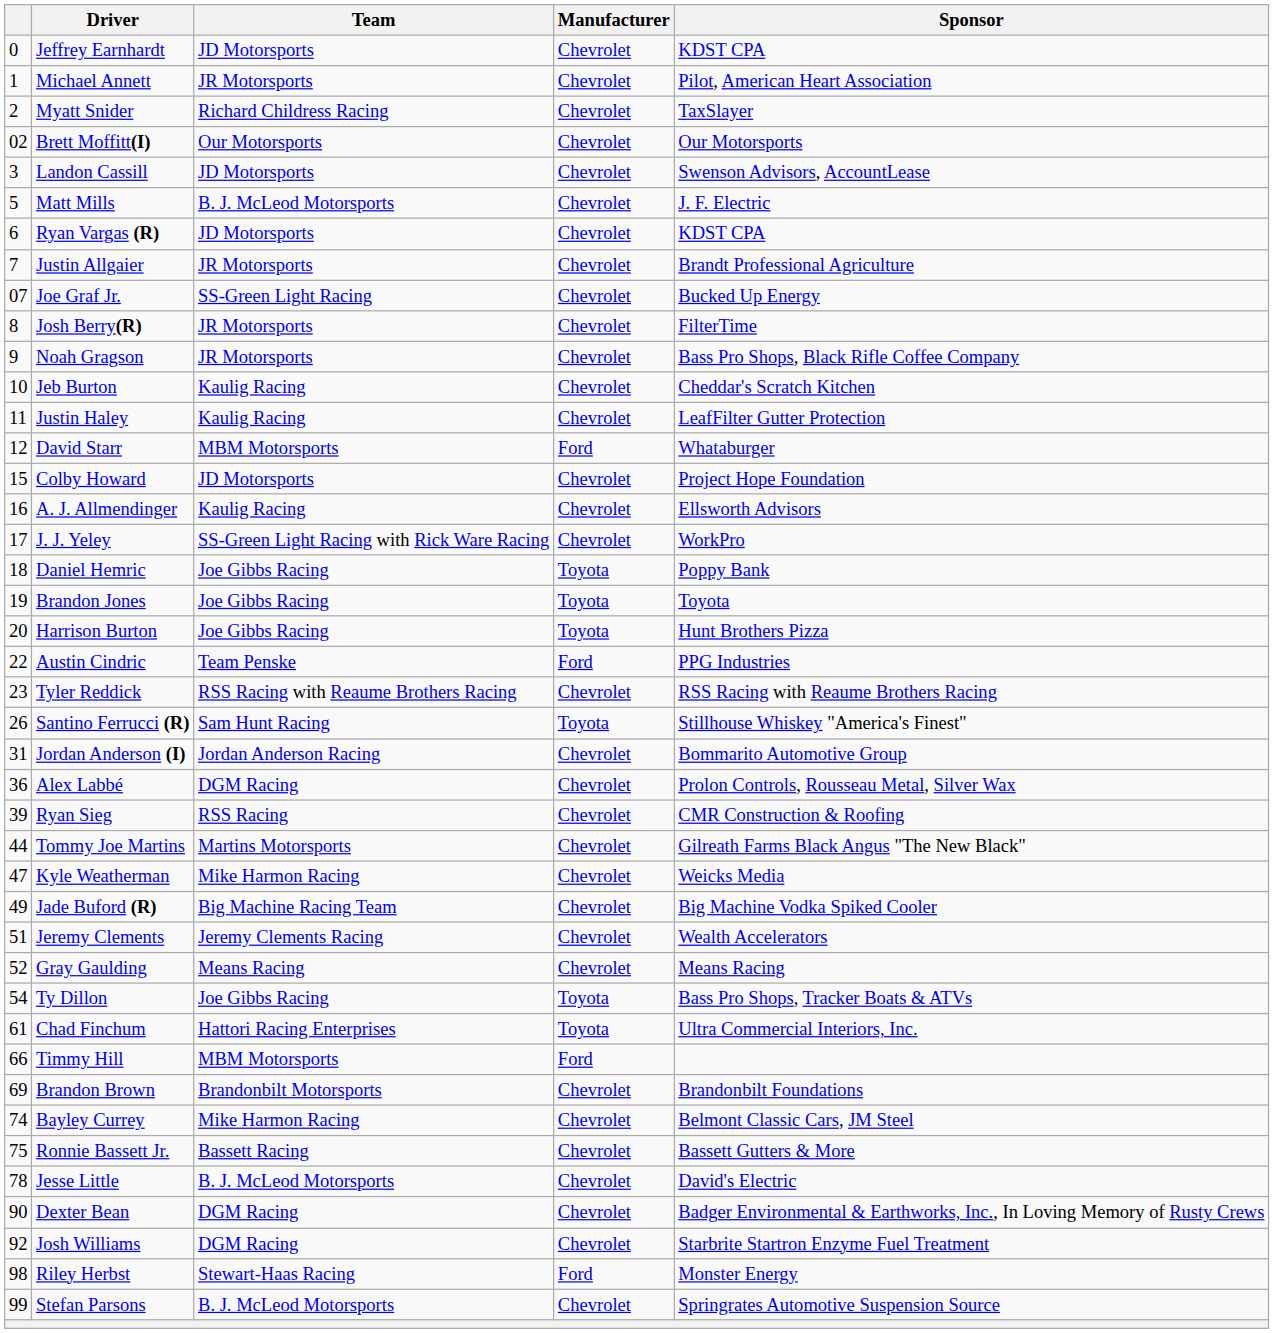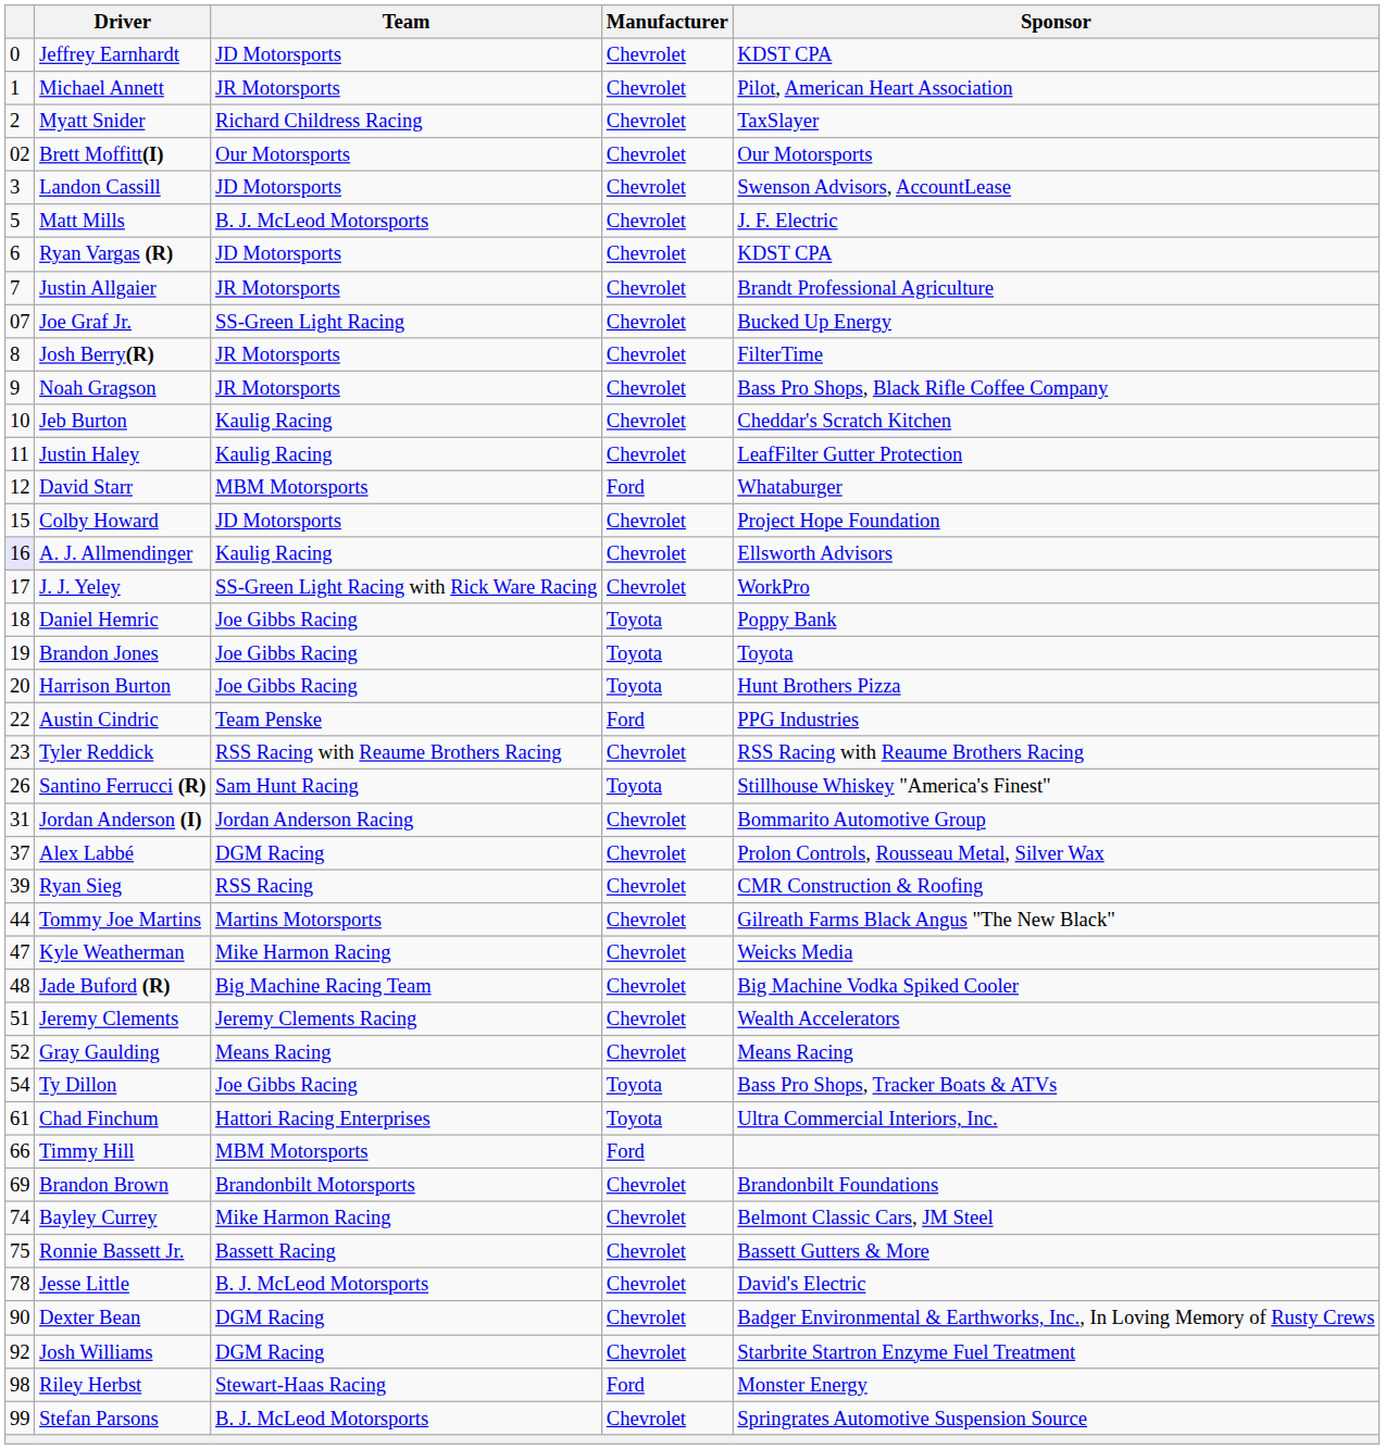 <table class="wikitable" style="font-size:95%">
 <tr>
 <th></th>
 <th>Driver</th>
 <th>Team</th>
 <th>Manufacturer</th>
 <th>Sponsor</th>
 </tr>
 <tr>
 <td>0</td>
 <td><a href='#'>Jeffrey Earnhardt</a></td>
 <td><a href='#'>JD Motorsports</a></td>
 <td><a href='#'>Chevrolet</a></td>
 <td><a href='#'>KDST CPA</a></td>
 </tr>
 <tr>
 <td>1</td>
 <td><a href='#'>Michael Annett</a></td>
 <td><a href='#'>JR Motorsports</a></td>
 <td><a href='#'>Chevrolet</a></td>
 <td><a href='#'>Pilot</a>, <a href='#'>American Heart Association</a></td>
 </tr>
 <tr>
 <td>2</td>
 <td><a href='#'>Myatt Snider</a></td>
 <td><a href='#'>Richard Childress Racing</a></td>
 <td><a href='#'>Chevrolet</a></td>
 <td><a href='#'>TaxSlayer</a></td>
 </tr>
 <tr>
 <td>02</td>
 <td><a href='#'>Brett Moffitt</a><strong>(I)</strong></td>
 <td><a href='#'>Our Motorsports</a></td>
 <td><a href='#'>Chevrolet</a></td>
 <td><a href='#'>Our Motorsports</a></td>
 </tr>
 <tr>
 <td>3</td>
 <td><a href='#'>Landon Cassill</a></td>
 <td><a href='#'>JD Motorsports</a></td>
 <td><a href='#'>Chevrolet</a></td>
 <td><a href='#'>Swenson Advisors</a>, <a href='#'>AccountLease</a></td>
 </tr>
 <tr>
 <td>5</td>
 <td><a href='#'>Matt Mills</a></td>
 <td><a href='#'>B. J. McLeod Motorsports</a></td>
 <td><a href='#'>Chevrolet</a></td>
 <td><a href='#'>J. F. Electric</a></td>
 </tr>
 <tr>
 <td>6</td>
 <td><a href='#'>Ryan Vargas</a> <strong>(R)</strong></td>
 <td><a href='#'>JD Motorsports</a></td>
 <td><a href='#'>Chevrolet</a></td>
 <td><a href='#'>KDST CPA</a></td>
 </tr>
 <tr>
 <td>7</td>
 <td><a href='#'>Justin Allgaier</a></td>
 <td><a href='#'>JR Motorsports</a></td>
 <td><a href='#'>Chevrolet</a></td>
 <td><a href='#'>Brandt Professional Agriculture</a></td>
 </tr>
 <tr>
 <td>07</td>
 <td><a href='#'>Joe Graf Jr.</a></td>
 <td><a href='#'>SS-Green Light Racing</a></td>
 <td><a href='#'>Chevrolet</a></td>
 <td><a href='#'>Bucked Up Energy</a></td>
 </tr>
 <tr>
 <td>8</td>
 <td><a href='#'>Josh Berry</a><strong>(R)</strong></td>
 <td><a href='#'>JR Motorsports</a></td>
 <td><a href='#'>Chevrolet</a></td>
 <td><a href='#'>FilterTime</a></td>
 </tr>
 <tr>
 <td>9</td>
 <td><a href='#'>Noah Gragson</a></td>
 <td><a href='#'>JR Motorsports</a></td>
 <td><a href='#'>Chevrolet</a></td>
 <td><a href='#'>Bass Pro Shops</a>, <a href='#'>Black Rifle Coffee Company</a></td>
 </tr>
 <tr>
 <td>10</td>
 <td><a href='#'>Jeb Burton</a></td>
 <td><a href='#'>Kaulig Racing</a></td>
 <td><a href='#'>Chevrolet</a></td>
 <td><a href='#'>Cheddar's Scratch Kitchen</a></td>
 </tr>
 <tr>
 <td>11</td>
 <td><a href='#'>Justin Haley</a></td>
 <td><a href='#'>Kaulig Racing</a></td>
 <td><a href='#'>Chevrolet</a></td>
 <td><a href='#'>LeafFilter Gutter Protection</a></td>
 </tr>
 <tr>
 <td>12</td>
 <td><a href='#'>David Starr</a></td>
 <td><a href='#'>MBM Motorsports</a></td>
 <td><a href='#'>Ford</a></td>
 <td><a href='#'>Whataburger</a></td>
 </tr>
 <tr>
 <td>15</td>
 <td><a href='#'>Colby Howard</a></td>
 <td><a href='#'>JD Motorsports</a></td>
 <td><a href='#'>Chevrolet</a></td>
 <td><a href='#'>Project Hope Foundation</a></td>
 </tr>
 <tr>
-<td>16</td>
+<td style="background: lavender;">16</td>
 <td><a href='#'>A. J. Allmendinger</a></td>
 <td><a href='#'>Kaulig Racing</a></td>
 <td><a href='#'>Chevrolet</a></td>
 <td><a href='#'>Ellsworth Advisors</a></td>
 </tr>
 <tr>
 <td>17</td>
 <td><a href='#'>J. J. Yeley</a></td>
 <td><a href='#'>SS-Green Light Racing</a> with <a href='#'>Rick Ware Racing</a></td>
 <td><a href='#'>Chevrolet</a></td>
 <td><a href='#'>WorkPro</a></td>
 </tr>
 <tr>
 <td>18</td>
 <td><a href='#'>Daniel Hemric</a></td>
 <td><a href='#'>Joe Gibbs Racing</a></td>
 <td><a href='#'>Toyota</a></td>
 <td><a href='#'>Poppy Bank</a></td>
 </tr>
 <tr>
 <td>19</td>
 <td><a href='#'>Brandon Jones</a></td>
 <td><a href='#'>Joe Gibbs Racing</a></td>
 <td><a href='#'>Toyota</a></td>
 <td><a href='#'>Toyota</a></td>
 </tr>
 <tr>
 <td>20</td>
 <td><a href='#'>Harrison Burton</a></td>
 <td><a href='#'>Joe Gibbs Racing</a></td>
 <td><a href='#'>Toyota</a></td>
 <td><a href='#'>Hunt Brothers Pizza</a></td>
 </tr>
 <tr>
 <td>22</td>
 <td><a href='#'>Austin Cindric</a></td>
 <td><a href='#'>Team Penske</a></td>
 <td><a href='#'>Ford</a></td>
 <td><a href='#'>PPG Industries</a></td>
 </tr>
 <tr>
 <td>23</td>
 <td><a href='#'>Tyler Reddick</a></td>
 <td><a href='#'>RSS Racing</a> with <a href='#'>Reaume Brothers Racing</a></td>
 <td><a href='#'>Chevrolet</a></td>
 <td><a href='#'>RSS Racing</a> with <a href='#'>Reaume Brothers Racing</a></td>
 </tr>
 <tr>
 <td>26</td>
 <td><a href='#'>Santino Ferrucci</a> <strong>(R)</strong></td>
 <td><a href='#'>Sam Hunt Racing</a></td>
 <td><a href='#'>Toyota</a></td>
 <td><a href='#'>Stillhouse Whiskey</a> "America's Finest"</td>
 </tr>
 <tr>
 <td>31</td>
 <td><a href='#'>Jordan Anderson</a> <strong>(I)</strong></td>
 <td><a href='#'>Jordan Anderson Racing</a></td>
 <td><a href='#'>Chevrolet</a></td>
 <td><a href='#'>Bommarito Automotive Group</a></td>
 </tr>
 <tr>
-<td>36</td>
+<td>37</td>
 <td><a href='#'>Alex Labbé</a></td>
 <td><a href='#'>DGM Racing</a></td>
 <td><a href='#'>Chevrolet</a></td>
 <td><a href='#'>Prolon Controls</a>, <a href='#'>Rousseau Metal</a>, <a href='#'>Silver Wax</a></td>
 </tr>
 <tr>
 <td>39</td>
 <td><a href='#'>Ryan Sieg</a></td>
 <td><a href='#'>RSS Racing</a></td>
 <td><a href='#'>Chevrolet</a></td>
 <td><a href='#'>CMR Construction & Roofing</a></td>
 </tr>
 <tr>
 <td>44</td>
 <td><a href='#'>Tommy Joe Martins</a></td>
 <td><a href='#'>Martins Motorsports</a></td>
 <td><a href='#'>Chevrolet</a></td>
 <td><a href='#'>Gilreath Farms Black Angus</a> "The New Black"</td>
 </tr>
 <tr>
 <td>47</td>
 <td><a href='#'>Kyle Weatherman</a></td>
 <td><a href='#'>Mike Harmon Racing</a></td>
 <td><a href='#'>Chevrolet</a></td>
 <td><a href='#'>Weicks Media</a></td>
 </tr>
 <tr>
-<td>49</td>
+<td>48</td>
 <td><a href='#'>Jade Buford</a> <strong>(R)</strong></td>
 <td><a href='#'>Big Machine Racing Team</a></td>
 <td><a href='#'>Chevrolet</a></td>
 <td><a href='#'>Big Machine Vodka Spiked Cooler</a></td>
 </tr>
 <tr>
 <td>51</td>
 <td><a href='#'>Jeremy Clements</a></td>
 <td><a href='#'>Jeremy Clements Racing</a></td>
 <td><a href='#'>Chevrolet</a></td>
 <td><a href='#'>Wealth Accelerators</a></td>
 </tr>
 <tr>
 <td>52</td>
 <td><a href='#'>Gray Gaulding</a></td>
 <td><a href='#'>Means Racing</a></td>
 <td><a href='#'>Chevrolet</a></td>
 <td><a href='#'>Means Racing</a></td>
 </tr>
 <tr>
 <td>54</td>
 <td><a href='#'>Ty Dillon</a></td>
 <td><a href='#'>Joe Gibbs Racing</a></td>
 <td><a href='#'>Toyota</a></td>
 <td><a href='#'>Bass Pro Shops</a>, <a href='#'>Tracker Boats & ATVs</a></td>
 </tr>
 <tr>
 <td>61</td>
 <td><a href='#'>Chad Finchum</a></td>
 <td><a href='#'>Hattori Racing Enterprises</a></td>
 <td><a href='#'>Toyota</a></td>
 <td><a href='#'>Ultra Commercial Interiors, Inc.</a></td>
 </tr>
 <tr>
 <td>66</td>
 <td><a href='#'>Timmy Hill</a></td>
 <td><a href='#'>MBM Motorsports</a></td>
 <td><a href='#'>Ford</a></td>
 <td></td>
 </tr>
 <tr>
 <td>69</td>
 <td><a href='#'>Brandon Brown</a></td>
 <td><a href='#'>Brandonbilt Motorsports</a></td>
 <td><a href='#'>Chevrolet</a></td>
 <td><a href='#'>Brandonbilt Foundations</a></td>
 </tr>
 <tr>
 <td>74</td>
 <td><a href='#'>Bayley Currey</a></td>
 <td><a href='#'>Mike Harmon Racing</a></td>
 <td><a href='#'>Chevrolet</a></td>
 <td><a href='#'>Belmont Classic Cars</a>, <a href='#'>JM Steel</a></td>
 </tr>
 <tr>
 <td>75</td>
 <td><a href='#'>Ronnie Bassett Jr.</a></td>
 <td><a href='#'>Bassett Racing</a></td>
 <td><a href='#'>Chevrolet</a></td>
 <td><a href='#'>Bassett Gutters & More</a></td>
 </tr>
 <tr>
 <td>78</td>
 <td><a href='#'>Jesse Little</a></td>
 <td><a href='#'>B. J. McLeod Motorsports</a></td>
 <td><a href='#'>Chevrolet</a></td>
 <td><a href='#'>David's Electric</a></td>
 </tr>
 <tr>
 <td>90</td>
 <td><a href='#'>Dexter Bean</a></td>
 <td><a href='#'>DGM Racing</a></td>
 <td><a href='#'>Chevrolet</a></td>
 <td><a href='#'>Badger Environmental & Earthworks, Inc.</a>, In Loving Memory of <a href='#'>Rusty Crews</a></td>
 </tr>
 <tr>
 <td>92</td>
 <td><a href='#'>Josh Williams</a></td>
 <td><a href='#'>DGM Racing</a></td>
 <td><a href='#'>Chevrolet</a></td>
 <td><a href='#'>Starbrite Startron Enzyme Fuel Treatment</a></td>
 </tr>
 <tr>
 <td>98</td>
 <td><a href='#'>Riley Herbst</a></td>
 <td><a href='#'>Stewart-Haas Racing</a></td>
 <td><a href='#'>Ford</a></td>
 <td><a href='#'>Monster Energy</a></td>
 </tr>
 <tr>
 <td>99</td>
 <td><a href='#'>Stefan Parsons</a></td>
 <td><a href='#'>B. J. McLeod Motorsports</a></td>
 <td><a href='#'>Chevrolet</a></td>
 <td><a href='#'>Springrates Automotive Suspension Source</a></td>
 </tr>
 <tr>
 <th colspan="7"></th>
 </tr>
 </table>
